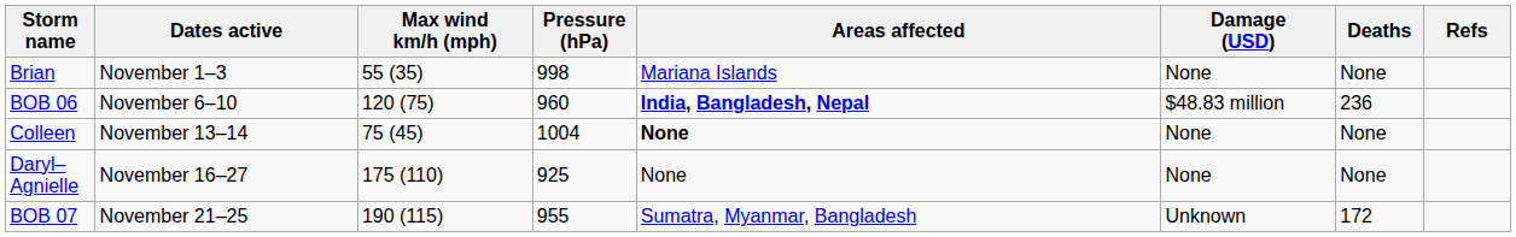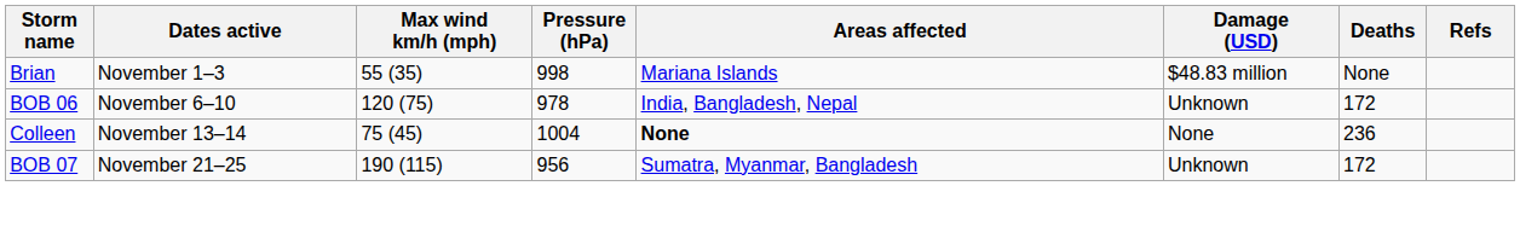 <table class="wikitable sortable">
 <tr>
 <th width="5%">Storm name</th>
 <th width="15%">Dates active</th>
 <th width="10%">Max wind<br>km/h (mph)</th>
 <th width="5%">Pressure<br>(hPa)</th>
 <th width="30%">Areas affected</th>
 <th width="10%">Damage<br>(<a href='#'>USD</a>)</th>
 <th width="5%">Deaths</th>
 <th width="5%">Refs</th>
 </tr>
 <tr>
 <td><a href='#'>Brian</a></td>
 <td>November 1–3</td>
 <td>55 (35)</td>
 <td>998</td>
 <td><a href='#'>Mariana Islands</a></td>
-<td>None</td>
+<td>$48.83 million</td>
 <td>None</td>
 <td></td>
 </tr>
 <tr>
 <td><a href='#'>BOB 06</a></td>
 <td>November 6–10</td>
 <td>120 (75)</td>
-<td>960</td>
-<td><strong><a href='#'>India</a>, <a href='#'>Bangladesh</a>, <a href='#'>Nepal</a></strong></td>
-<td>$48.83 million</td>
-<td>236</td>
+<td>978</td>
+<td><a href='#'>India</a>, <a href='#'>Bangladesh</a>, <a href='#'>Nepal</a></td>
+<td>Unknown</td>
+<td>172</td>
 <td></td>
 </tr>
 <tr>
 <td><a href='#'>Colleen</a></td>
 <td>November 13–14</td>
 <td>75 (45)</td>
 <td>1004</td>
 <td><strong>None</strong></td>
 <td>None</td>
-<td>None</td>
-<td></td>
-</tr>
-<tr>
-<td><a href='#'>Daryl–Agnielle</a></td>
-<td>November 16–27</td>
-<td>175 (110)</td>
-<td>925</td>
-<td>None</td>
-<td>None</td>
-<td>None</td>
+<td>236</td>
 <td></td>
 </tr>
 <tr>
 <td><a href='#'>BOB 07</a></td>
 <td>November 21–25</td>
 <td>190 (115)</td>
-<td>955</td>
+<td>956</td>
 <td><a href='#'>Sumatra</a>, <a href='#'>Myanmar</a>, <a href='#'>Bangladesh</a></td>
 <td>Unknown</td>
 <td>172</td>
 <td></td>
 </tr>
 <tr>
 </tr>
 </table>
